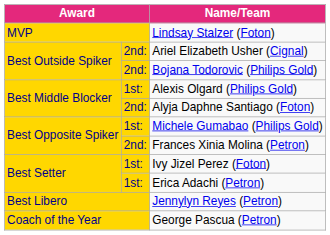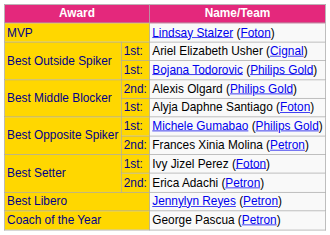 <table class="wikitable">
 <tr>
 <th style="background:#E4287C; color:#FFFFFF;" colspan="2">Award</th>
 <th style="background:#E4287C; color:#FFFFFF;">Name/Team</th>
 </tr>
 <tr>
 <td style="background:#FFD700; color:#00008B;" colspan="2">MVP</td>
 <td> <a href='#'>Lindsay Stalzer</a> (<a href='#'>Foton</a>)</td>
 </tr>
 <tr>
 <td style="background:#FFD700; color:#00008B;" rowspan=2>Best Outside Spiker</td>
-<td style="background:#FFD700; color:#00008B;">2nd:</td>
+<td style="background:#FFD700; color:#00008B;">1st:</td>
 <td> Ariel Elizabeth Usher (<a href='#'>Cignal</a>)</td>
 </tr>
 <tr>
-<td style="background:#FFD700; color:#00008B;">2nd:</td>
+<td style="background:#FFD700; color:#00008B;">1st:</td>
 <td> <a href='#'>Bojana Todorovic</a> (<a href='#'>Philips Gold</a>)</td>
 </tr>
 <tr>
 <td style="background:#FFD700; color:#00008B;" rowspan="2">Best Middle Blocker</td>
-<td style="background:#FFD700; color:#00008B;">1st:</td>
+<td style="background:#FFD700; color:#00008B;">2nd:</td>
 <td> Alexis Olgard (<a href='#'>Philips Gold</a>)</td>
 </tr>
 <tr>
-<td style="background:#FFD700; color:#00008B;">2nd:</td>
+<td style="background:#FFD700; color:#00008B;">1st:</td>
 <td> Alyja Daphne Santiago (<a href='#'>Foton</a>)</td>
 </tr>
 <tr>
 <td style="background:#FFD700; color:#00008B;" rowspan="2">Best Opposite Spiker</td>
 <td style="background:#FFD700; color:#00008B;">1st:</td>
 <td> <a href='#'>Michele Gumabao</a> (<a href='#'>Philips Gold</a>)</td>
 </tr>
 <tr>
 <td style="background:#FFD700; color:#00008B;">2nd:</td>
 <td> Frances Xinia Molina (<a href='#'>Petron</a>)</td>
 </tr>
 <tr>
 <td style="background:#FFD700; color:#00008B;" rowspan="2">Best Setter</td>
 <td style="background:#FFD700; color:#00008B;">1st:</td>
 <td> Ivy Jizel Perez (<a href='#'>Foton</a>)</td>
 </tr>
 <tr>
-<td style="background:#FFD700; color:#00008B;">1st:</td>
+<td style="background:#FFD700; color:#00008B;">2nd:</td>
 <td> Erica Adachi (<a href='#'>Petron</a>)</td>
 </tr>
 <tr>
 <td style="background:#FFD700; color:#00008B;" colspan="2">Best Libero</td>
 <td> <a href='#'>Jennylyn Reyes</a> (<a href='#'>Petron</a>)</td>
 </tr>
 <tr>
 <td style="background:#FFD700; color:#00008B;" colspan="2">Coach of the Year</td>
 <td> George Pascua (<a href='#'>Petron</a>)</td>
 </tr>
 </table>
